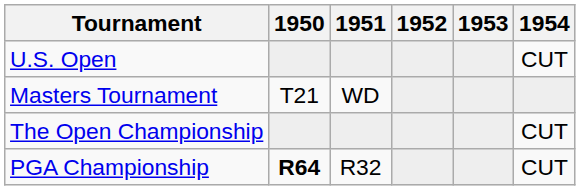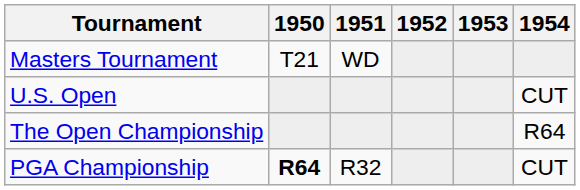 <table class="wikitable" style="font-size:95%;text-align:center;">
 <tr>
 <th>Tournament</th>
 <th>1950</th>
 <th>1951</th>
 <th>1952</th>
 <th>1953</th>
 <th>1954</th>
 </tr>
 <tr>
+<td align=left><a href='#'>Masters Tournament</a></td>
+<td>T21</td>
+<td>WD</td>
+<td style="background:#eeeeee;"></td>
+<td style="background:#eeeeee;"></td>
+<td style="background:#eeeeee;"></td>
+</tr>
+<tr>
 <td align=left><a href='#'>U.S. Open</a></td>
 <td style="background:#eeeeee;"></td>
 <td style="background:#eeeeee;"></td>
 <td style="background:#eeeeee;"></td>
 <td style="background:#eeeeee;"></td>
 <td>CUT</td>
 </tr>
 <tr>
-<td align=left><a href='#'>Masters Tournament</a></td>
-<td>T21</td>
-<td>WD</td>
-<td style="background:#eeeeee;"></td>
-<td style="background:#eeeeee;"></td>
-<td style="background:#eeeeee;"></td>
-</tr>
-<tr>
 <td align=left><a href='#'>The Open Championship</a></td>
 <td style="background:#eeeeee;"></td>
 <td style="background:#eeeeee;"></td>
 <td style="background:#eeeeee;"></td>
 <td style="background:#eeeeee;"></td>
-<td>CUT</td>
+<td>R64</td>
 </tr>
 <tr>
 <td align=left><a href='#'>PGA Championship</a></td>
 <td><strong>R64</strong></td>
 <td>R32</td>
 <td style="background:#eeeeee;"></td>
 <td style="background:#eeeeee;"></td>
 <td>CUT</td>
 </tr>
 </table>
